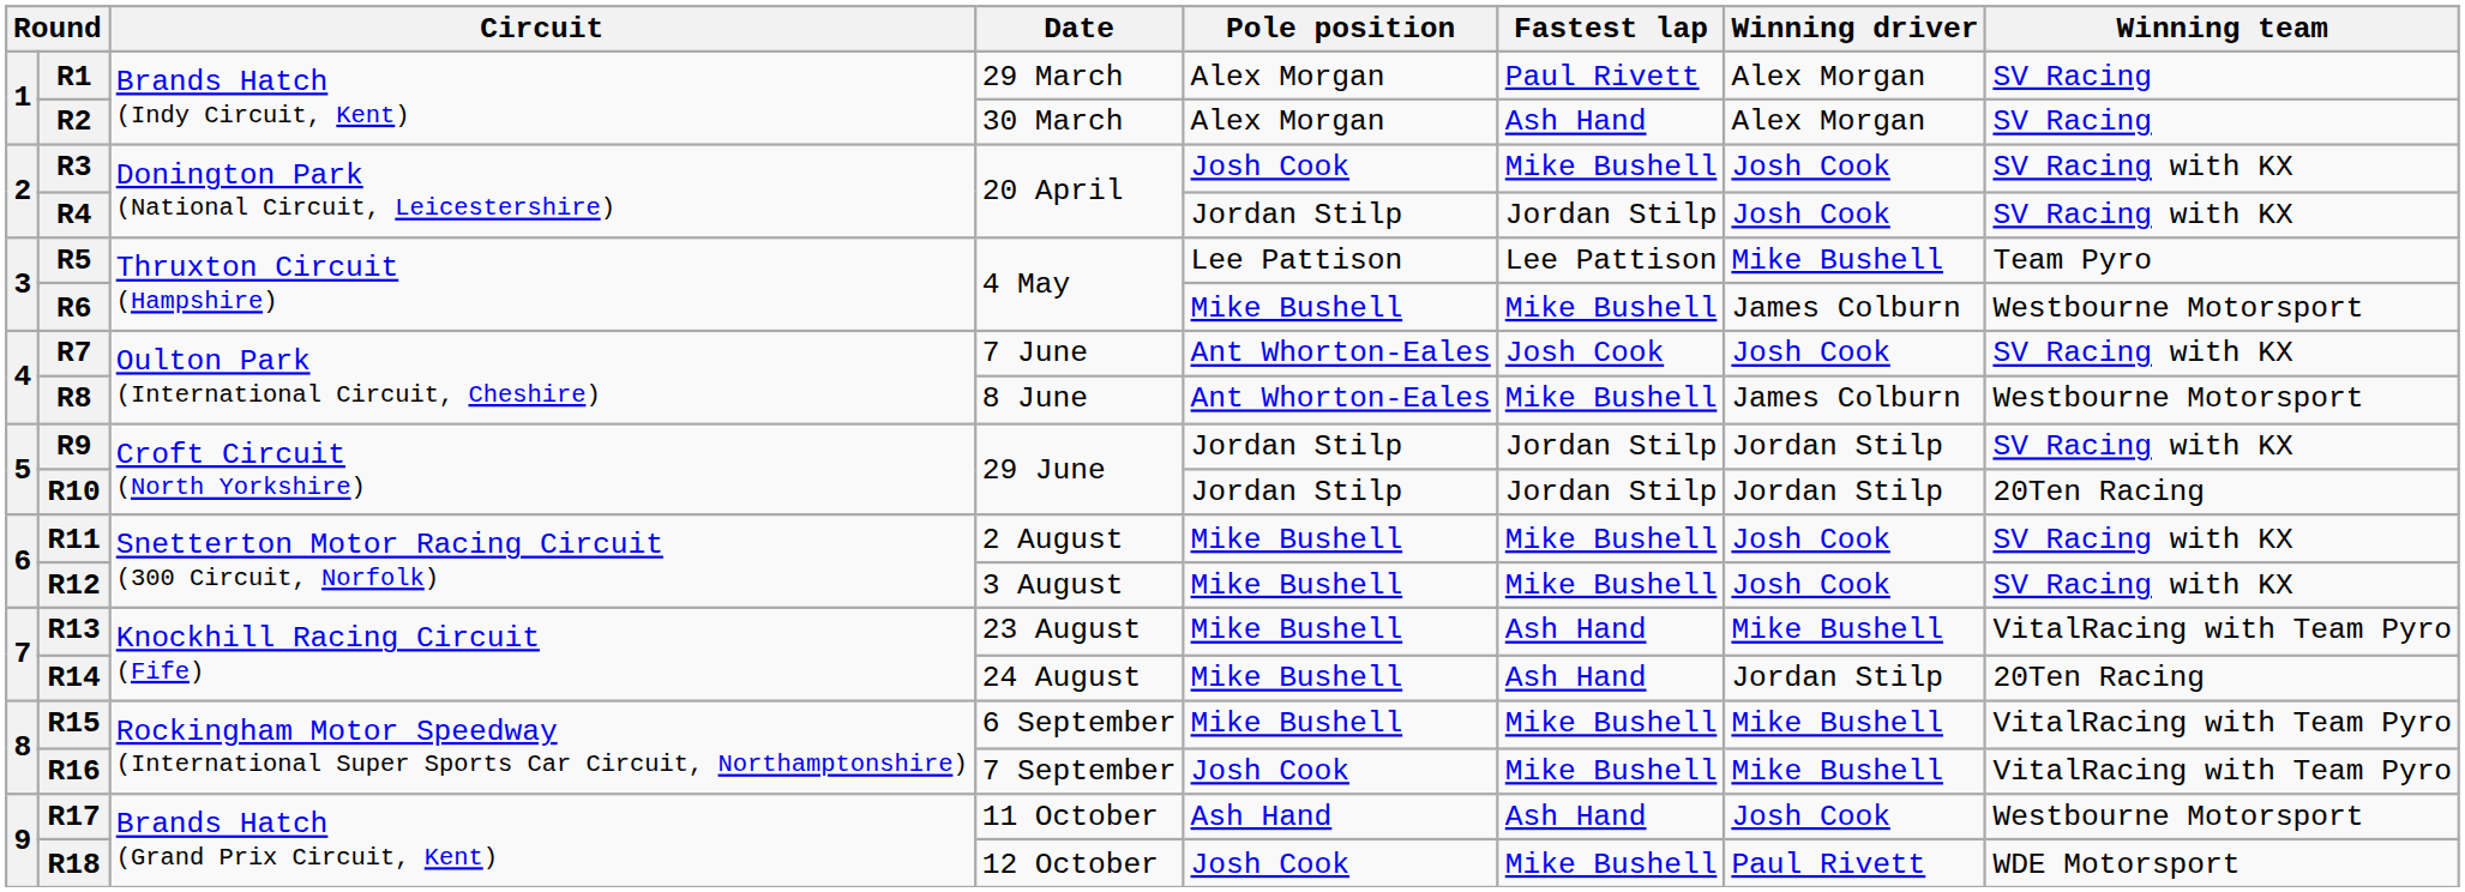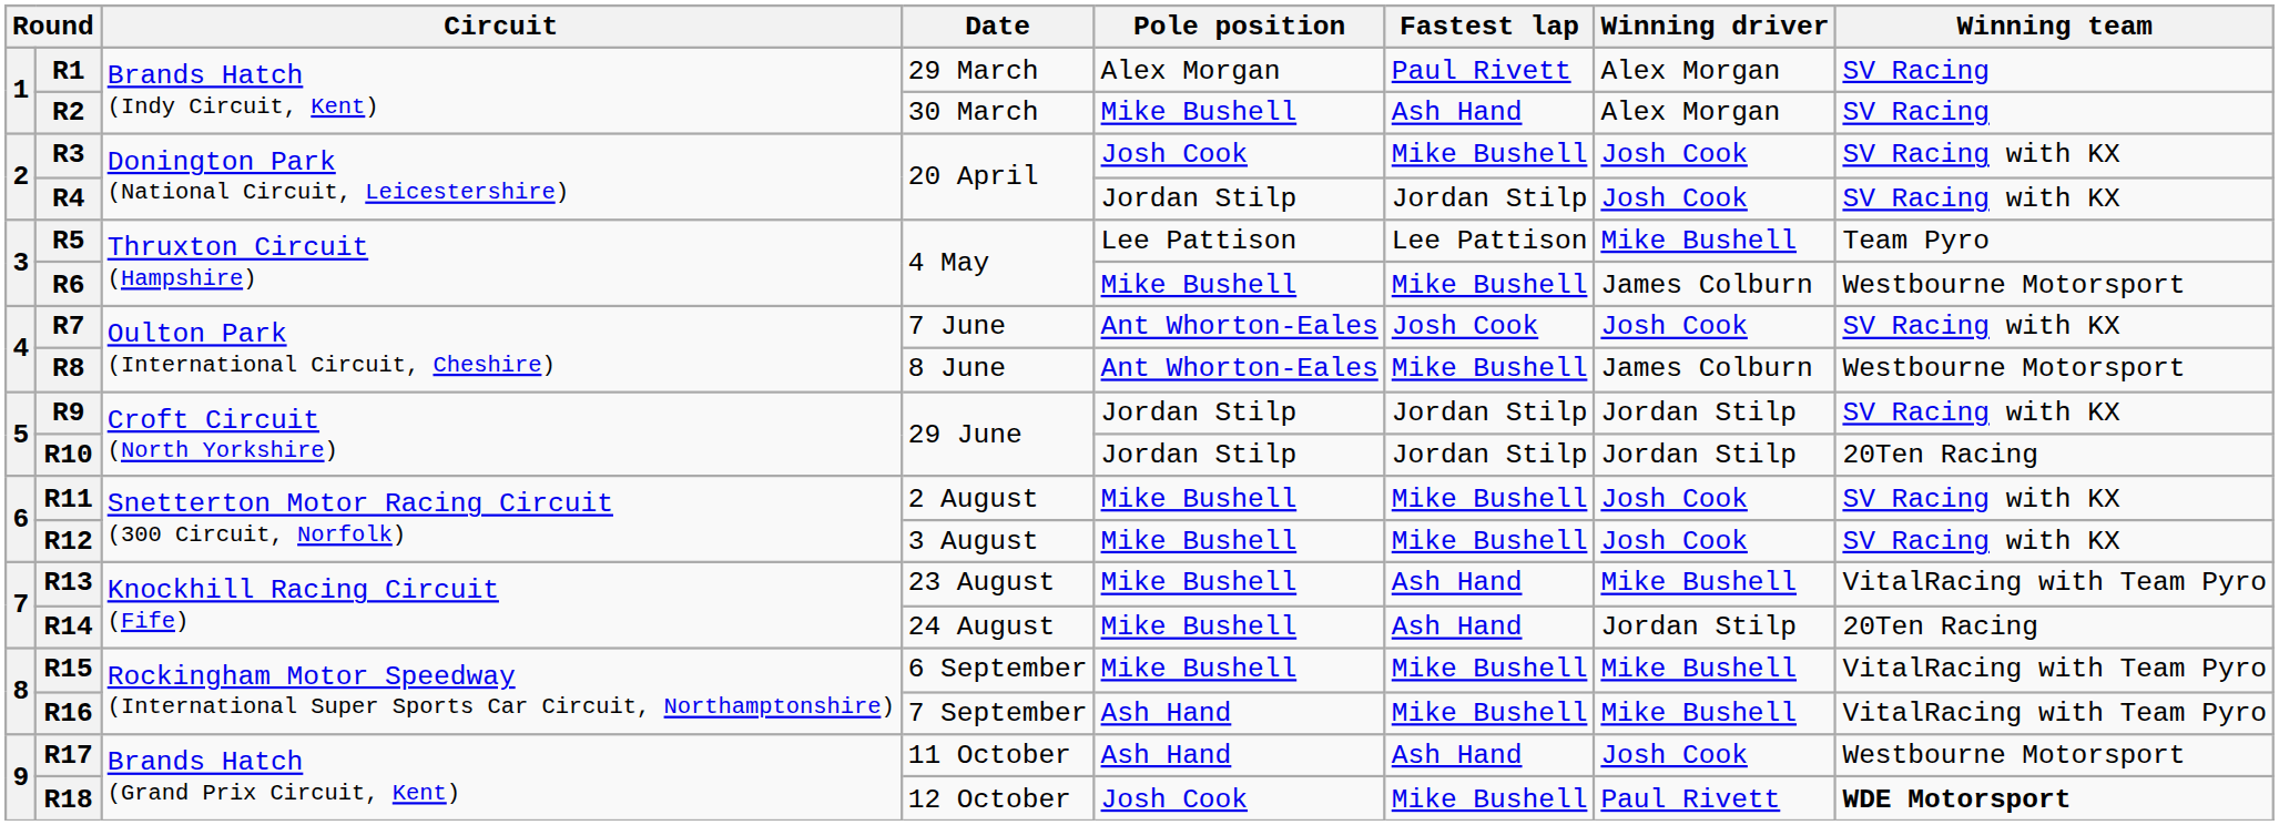 <table class="wikitable" style="font-size: 85%">
 <tr>
 <th colspan=2>Round</th>
 <th>Circuit</th>
 <th>Date</th>
 <th>Pole position</th>
 <th>Fastest lap</th>
 <th>Winning driver</th>
 <th>Winning team</th>
 </tr>
 <tr>
 <th rowspan=2>1</th>
 <th>R1</th>
 <td rowspan=2><a href='#'>Brands Hatch</a><br><small>(Indy Circuit, <a href='#'>Kent</a>)</small></td>
 <td>29 March</td>
 <td>Alex Morgan</td>
 <td><a href='#'>Paul Rivett</a></td>
 <td>Alex Morgan</td>
 <td><a href='#'>SV Racing</a></td>
 </tr>
 <tr>
 <th>R2</th>
 <td>30 March</td>
-<td>Alex Morgan</td>
+<td><a href='#'>Mike Bushell</a></td>
 <td><a href='#'>Ash Hand</a></td>
 <td>Alex Morgan</td>
 <td><a href='#'>SV Racing</a></td>
 </tr>
 <tr>
 <th rowspan=2>2</th>
 <th>R3</th>
 <td rowspan=2><a href='#'>Donington Park</a><br><small>(National Circuit, <a href='#'>Leicestershire</a>)</small></td>
 <td rowspan=2>20 April</td>
 <td><a href='#'>Josh Cook</a></td>
 <td><a href='#'>Mike Bushell</a></td>
 <td><a href='#'>Josh Cook</a></td>
 <td><a href='#'>SV Racing</a> with KX</td>
 </tr>
 <tr>
 <th>R4</th>
 <td>Jordan Stilp</td>
 <td>Jordan Stilp</td>
 <td><a href='#'>Josh Cook</a></td>
 <td><a href='#'>SV Racing</a> with KX</td>
 </tr>
 <tr>
 <th rowspan=2>3</th>
 <th>R5</th>
 <td rowspan=2><a href='#'>Thruxton Circuit</a><br><small>(<a href='#'>Hampshire</a>)</small></td>
 <td rowspan=2>4 May</td>
 <td>Lee Pattison</td>
 <td>Lee Pattison</td>
 <td><a href='#'>Mike Bushell</a></td>
 <td>Team Pyro</td>
 </tr>
 <tr>
 <th>R6</th>
 <td><a href='#'>Mike Bushell</a></td>
 <td><a href='#'>Mike Bushell</a></td>
 <td>James Colburn</td>
 <td>Westbourne Motorsport</td>
 </tr>
 <tr>
 <th rowspan=2>4</th>
 <th>R7</th>
 <td rowspan=2><a href='#'>Oulton Park</a><br><small>(International Circuit, <a href='#'>Cheshire</a>)</small></td>
 <td>7 June</td>
 <td><a href='#'>Ant Whorton-Eales</a></td>
 <td><a href='#'>Josh Cook</a></td>
 <td><a href='#'>Josh Cook</a></td>
 <td><a href='#'>SV Racing</a> with KX</td>
 </tr>
 <tr>
 <th>R8</th>
 <td>8 June</td>
 <td><a href='#'>Ant Whorton-Eales</a></td>
 <td><a href='#'>Mike Bushell</a></td>
 <td>James Colburn</td>
 <td>Westbourne Motorsport</td>
 </tr>
 <tr>
 <th rowspan=2>5</th>
 <th>R9</th>
 <td rowspan=2><a href='#'>Croft Circuit</a><br><small>(<a href='#'>North Yorkshire</a>)</small></td>
 <td rowspan=2>29 June</td>
 <td>Jordan Stilp</td>
 <td>Jordan Stilp</td>
 <td>Jordan Stilp</td>
 <td><a href='#'>SV Racing</a> with KX</td>
 </tr>
 <tr>
 <th>R10</th>
 <td>Jordan Stilp</td>
 <td>Jordan Stilp</td>
 <td>Jordan Stilp</td>
 <td>20Ten Racing</td>
 </tr>
 <tr>
 <th rowspan=2>6</th>
 <th>R11</th>
 <td rowspan=2><a href='#'>Snetterton Motor Racing Circuit</a><br><small>(300 Circuit, <a href='#'>Norfolk</a>)</small></td>
 <td>2 August</td>
 <td><a href='#'>Mike Bushell</a></td>
 <td><a href='#'>Mike Bushell</a></td>
 <td><a href='#'>Josh Cook</a></td>
 <td><a href='#'>SV Racing</a> with KX</td>
 </tr>
 <tr>
 <th>R12</th>
 <td>3 August</td>
 <td><a href='#'>Mike Bushell</a></td>
 <td><a href='#'>Mike Bushell</a></td>
 <td><a href='#'>Josh Cook</a></td>
 <td><a href='#'>SV Racing</a> with KX</td>
 </tr>
 <tr>
 <th rowspan=2>7</th>
 <th>R13</th>
 <td rowspan=2><a href='#'>Knockhill Racing Circuit</a><br><small>(<a href='#'>Fife</a>)</small></td>
 <td>23 August</td>
 <td><a href='#'>Mike Bushell</a></td>
 <td><a href='#'>Ash Hand</a></td>
 <td><a href='#'>Mike Bushell</a></td>
 <td>VitalRacing with Team Pyro</td>
 </tr>
 <tr>
 <th>R14</th>
 <td>24 August</td>
 <td><a href='#'>Mike Bushell</a></td>
 <td><a href='#'>Ash Hand</a></td>
 <td>Jordan Stilp</td>
 <td>20Ten Racing</td>
 </tr>
 <tr>
 <th rowspan=2>8</th>
 <th>R15</th>
 <td rowspan=2><a href='#'>Rockingham Motor Speedway</a><br><small>(International Super Sports Car Circuit, <a href='#'>Northamptonshire</a>)</small></td>
 <td>6 September</td>
 <td><a href='#'>Mike Bushell</a></td>
 <td><a href='#'>Mike Bushell</a></td>
 <td><a href='#'>Mike Bushell</a></td>
 <td>VitalRacing with Team Pyro</td>
 </tr>
 <tr>
 <th>R16</th>
 <td>7 September</td>
-<td><a href='#'>Josh Cook</a></td>
+<td><a href='#'>Ash Hand</a></td>
 <td><a href='#'>Mike Bushell</a></td>
 <td><a href='#'>Mike Bushell</a></td>
 <td>VitalRacing with Team Pyro</td>
 </tr>
 <tr>
 <th rowspan=2>9</th>
 <th>R17</th>
 <td rowspan=2><a href='#'>Brands Hatch</a><br><small>(Grand Prix Circuit, <a href='#'>Kent</a>)</small></td>
 <td>11 October</td>
 <td><a href='#'>Ash Hand</a></td>
 <td><a href='#'>Ash Hand</a></td>
 <td><a href='#'>Josh Cook</a></td>
 <td>Westbourne Motorsport</td>
 </tr>
 <tr>
 <th>R18</th>
 <td>12 October</td>
 <td><a href='#'>Josh Cook</a></td>
 <td><a href='#'>Mike Bushell</a></td>
 <td><a href='#'>Paul Rivett</a></td>
-<td>WDE Motorsport</td>
+<td><strong>WDE Motorsport</strong></td>
 </tr>
 </table>
